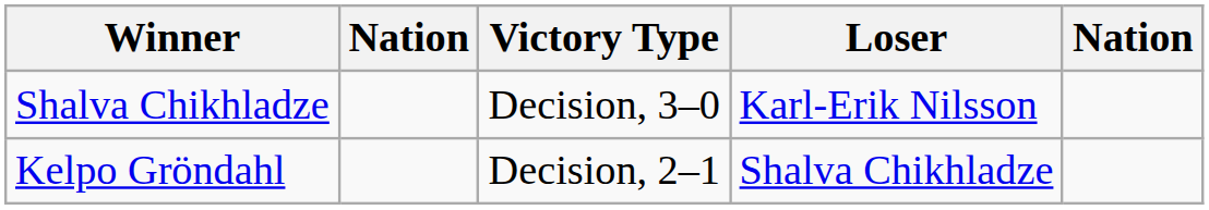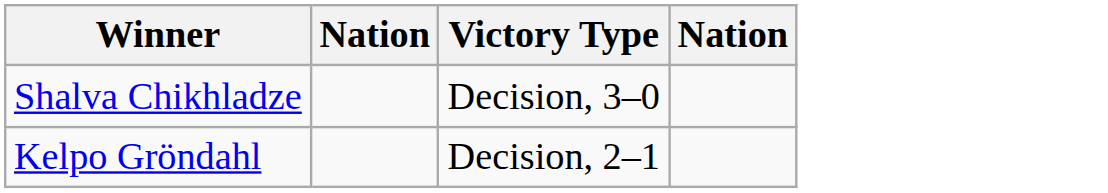 <table class="wikitable sortable" style="text-align:left;">
 <tr>
 <th>Winner</th>
 <th>Nation</th>
 <th>Victory Type</th>
-<th>Loser</th>
 <th>Nation</th>
 </tr>
 <tr>
 <td><a href='#'>Shalva Chikhladze</a></td>
 <td></td>
 <td>Decision, 3–0</td>
-<td><a href='#'>Karl-Erik Nilsson</a></td>
 <td></td>
 </tr>
 <tr>
 <td><a href='#'>Kelpo Gröndahl</a></td>
 <td></td>
 <td>Decision, 2–1</td>
-<td><a href='#'>Shalva Chikhladze</a></td>
 <td></td>
 </tr>
 </table>
